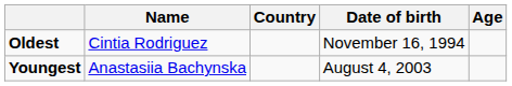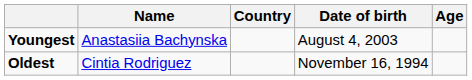 <table class="wikitable">
 <tr>
 <th></th>
 <th><strong>Name</strong></th>
 <th><strong>Country</strong></th>
 <th><strong>Date of birth</strong></th>
 <th><strong>Age</strong></th>
 </tr>
 <tr>
+<td><strong>Youngest</strong></td>
+<td><a href='#'>Anastasiia Bachynska</a></td>
+<td></td>
+<td>August 4, 2003</td>
+<td></td>
+</tr>
+<tr>
 <td><strong>Oldest</strong></td>
 <td><a href='#'>Cintia Rodriguez</a></td>
 <td></td>
 <td>November 16, 1994</td>
 <td></td>
 </tr>
-<tr>
-<td><strong>Youngest</strong></td>
-<td><a href='#'>Anastasiia Bachynska</a></td>
-<td></td>
-<td>August 4, 2003</td>
-<td></td>
-</tr>
 </table>
